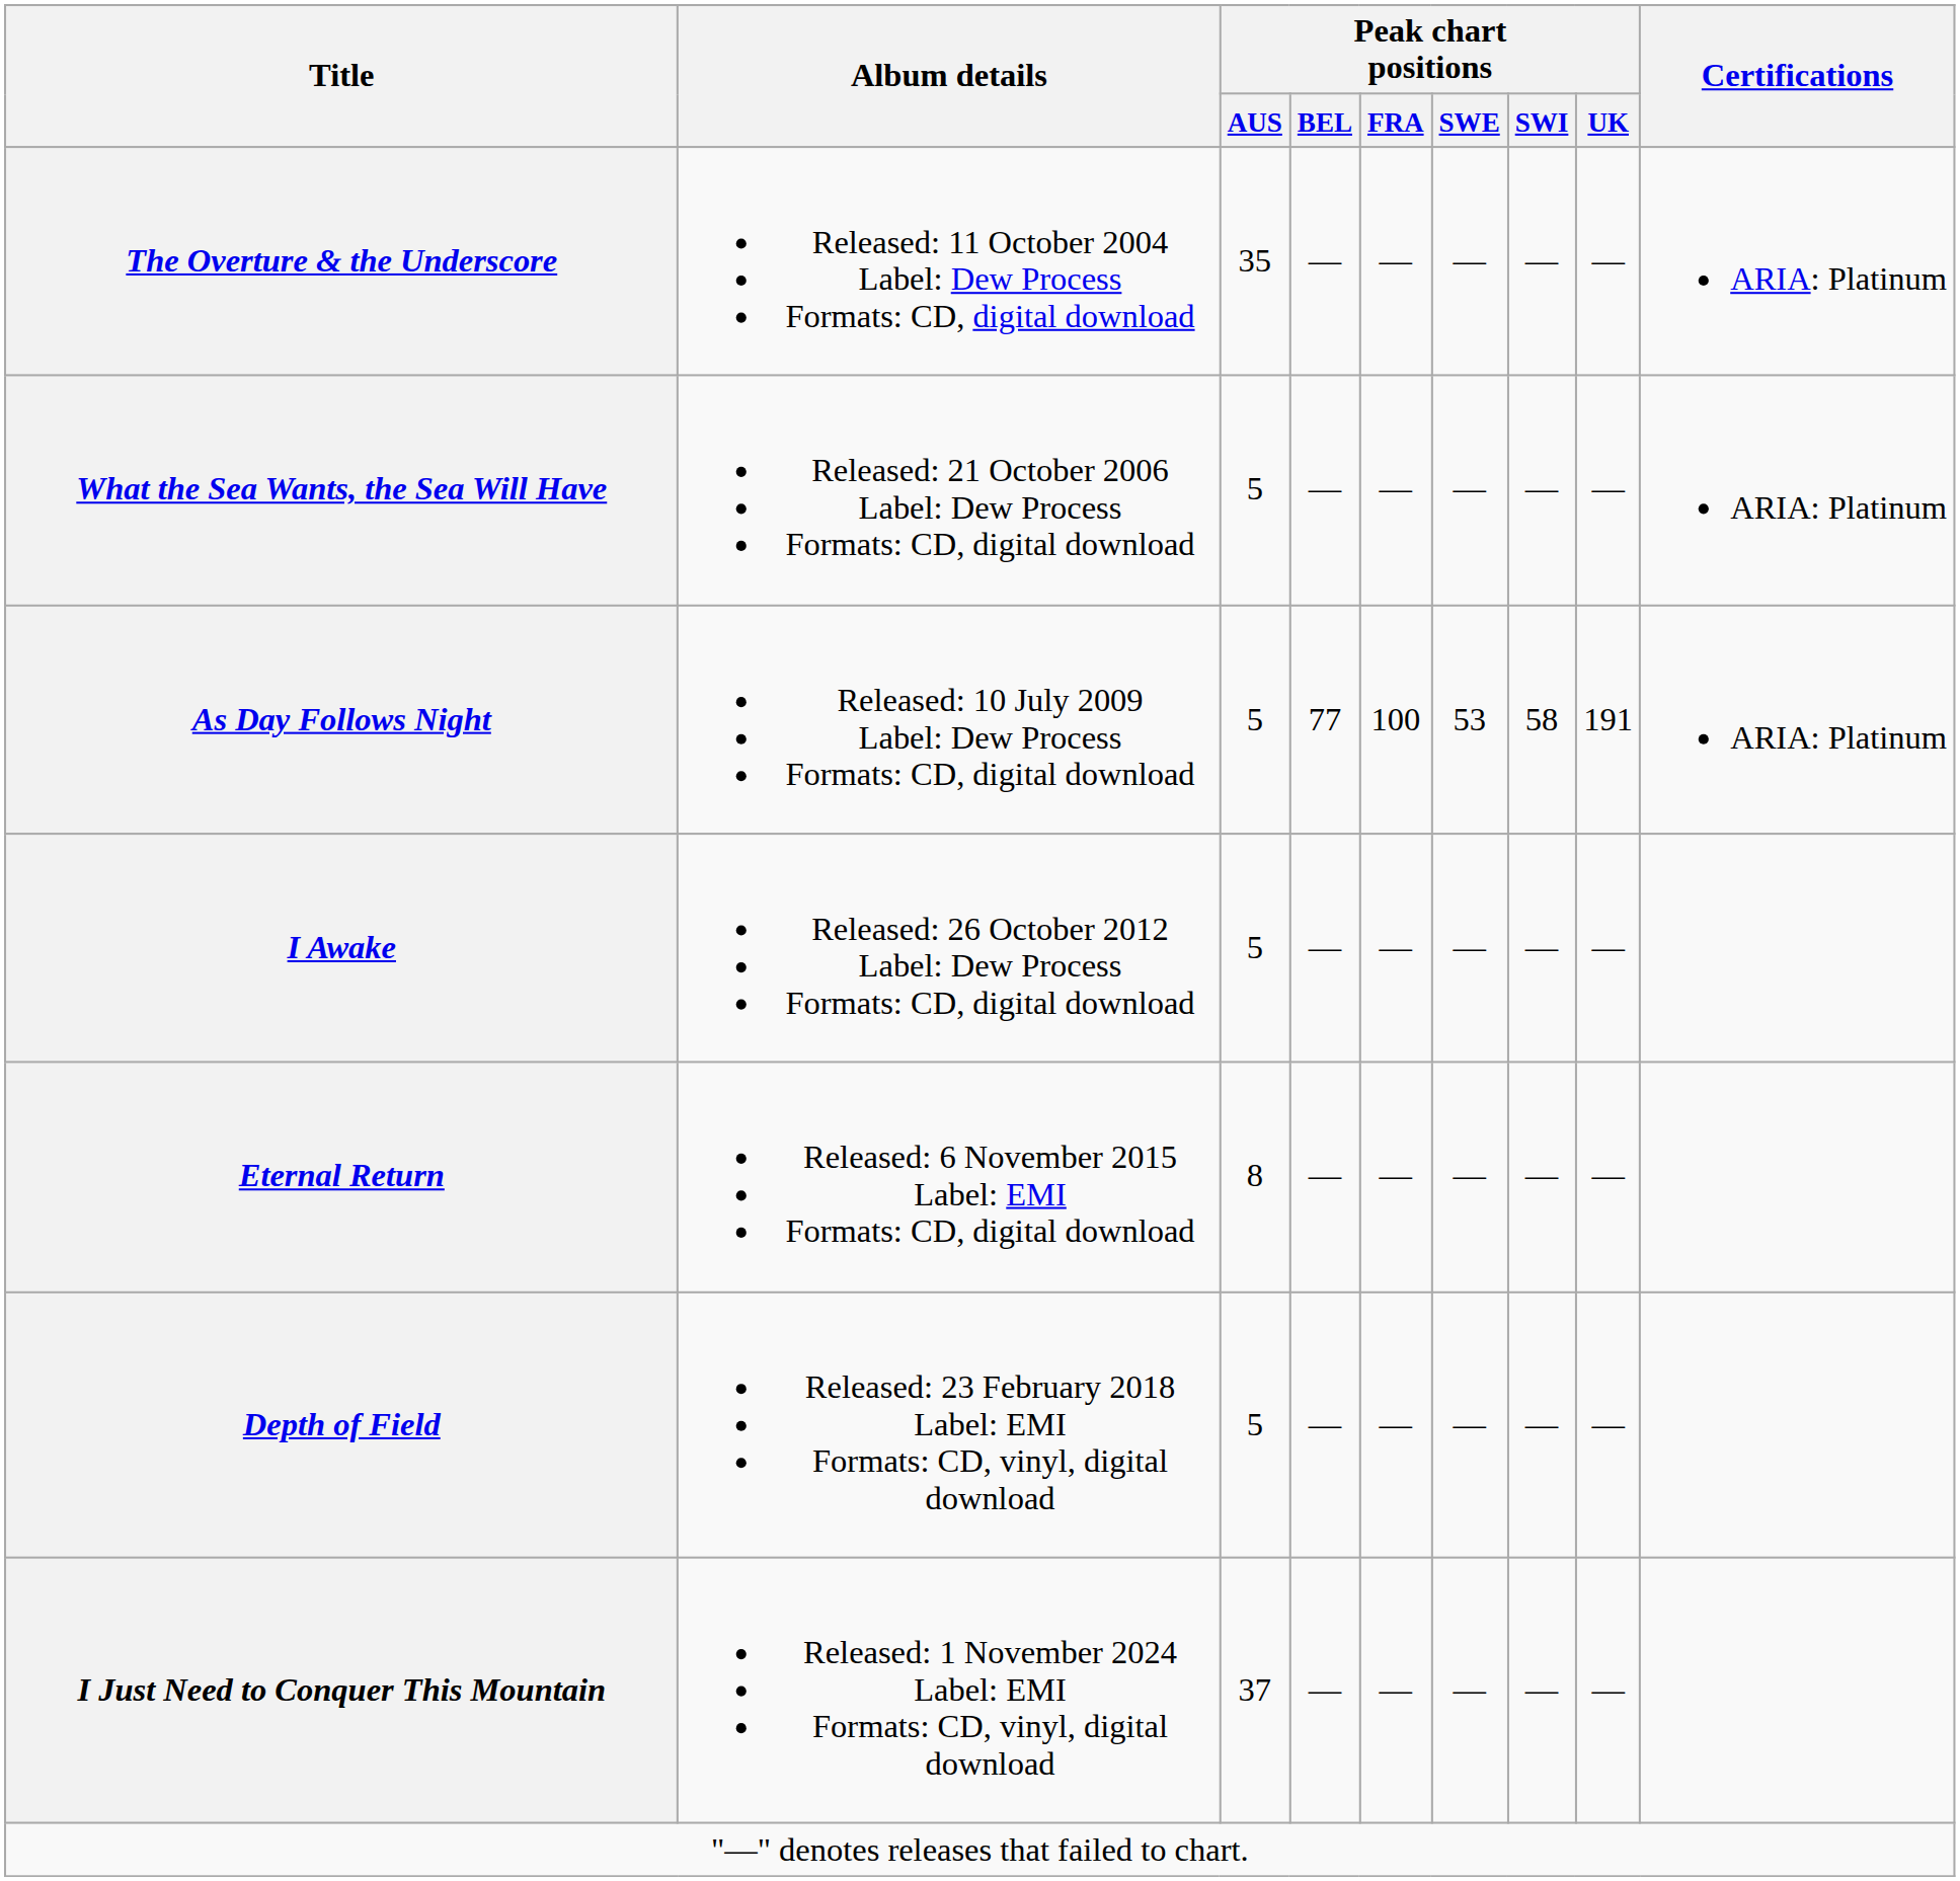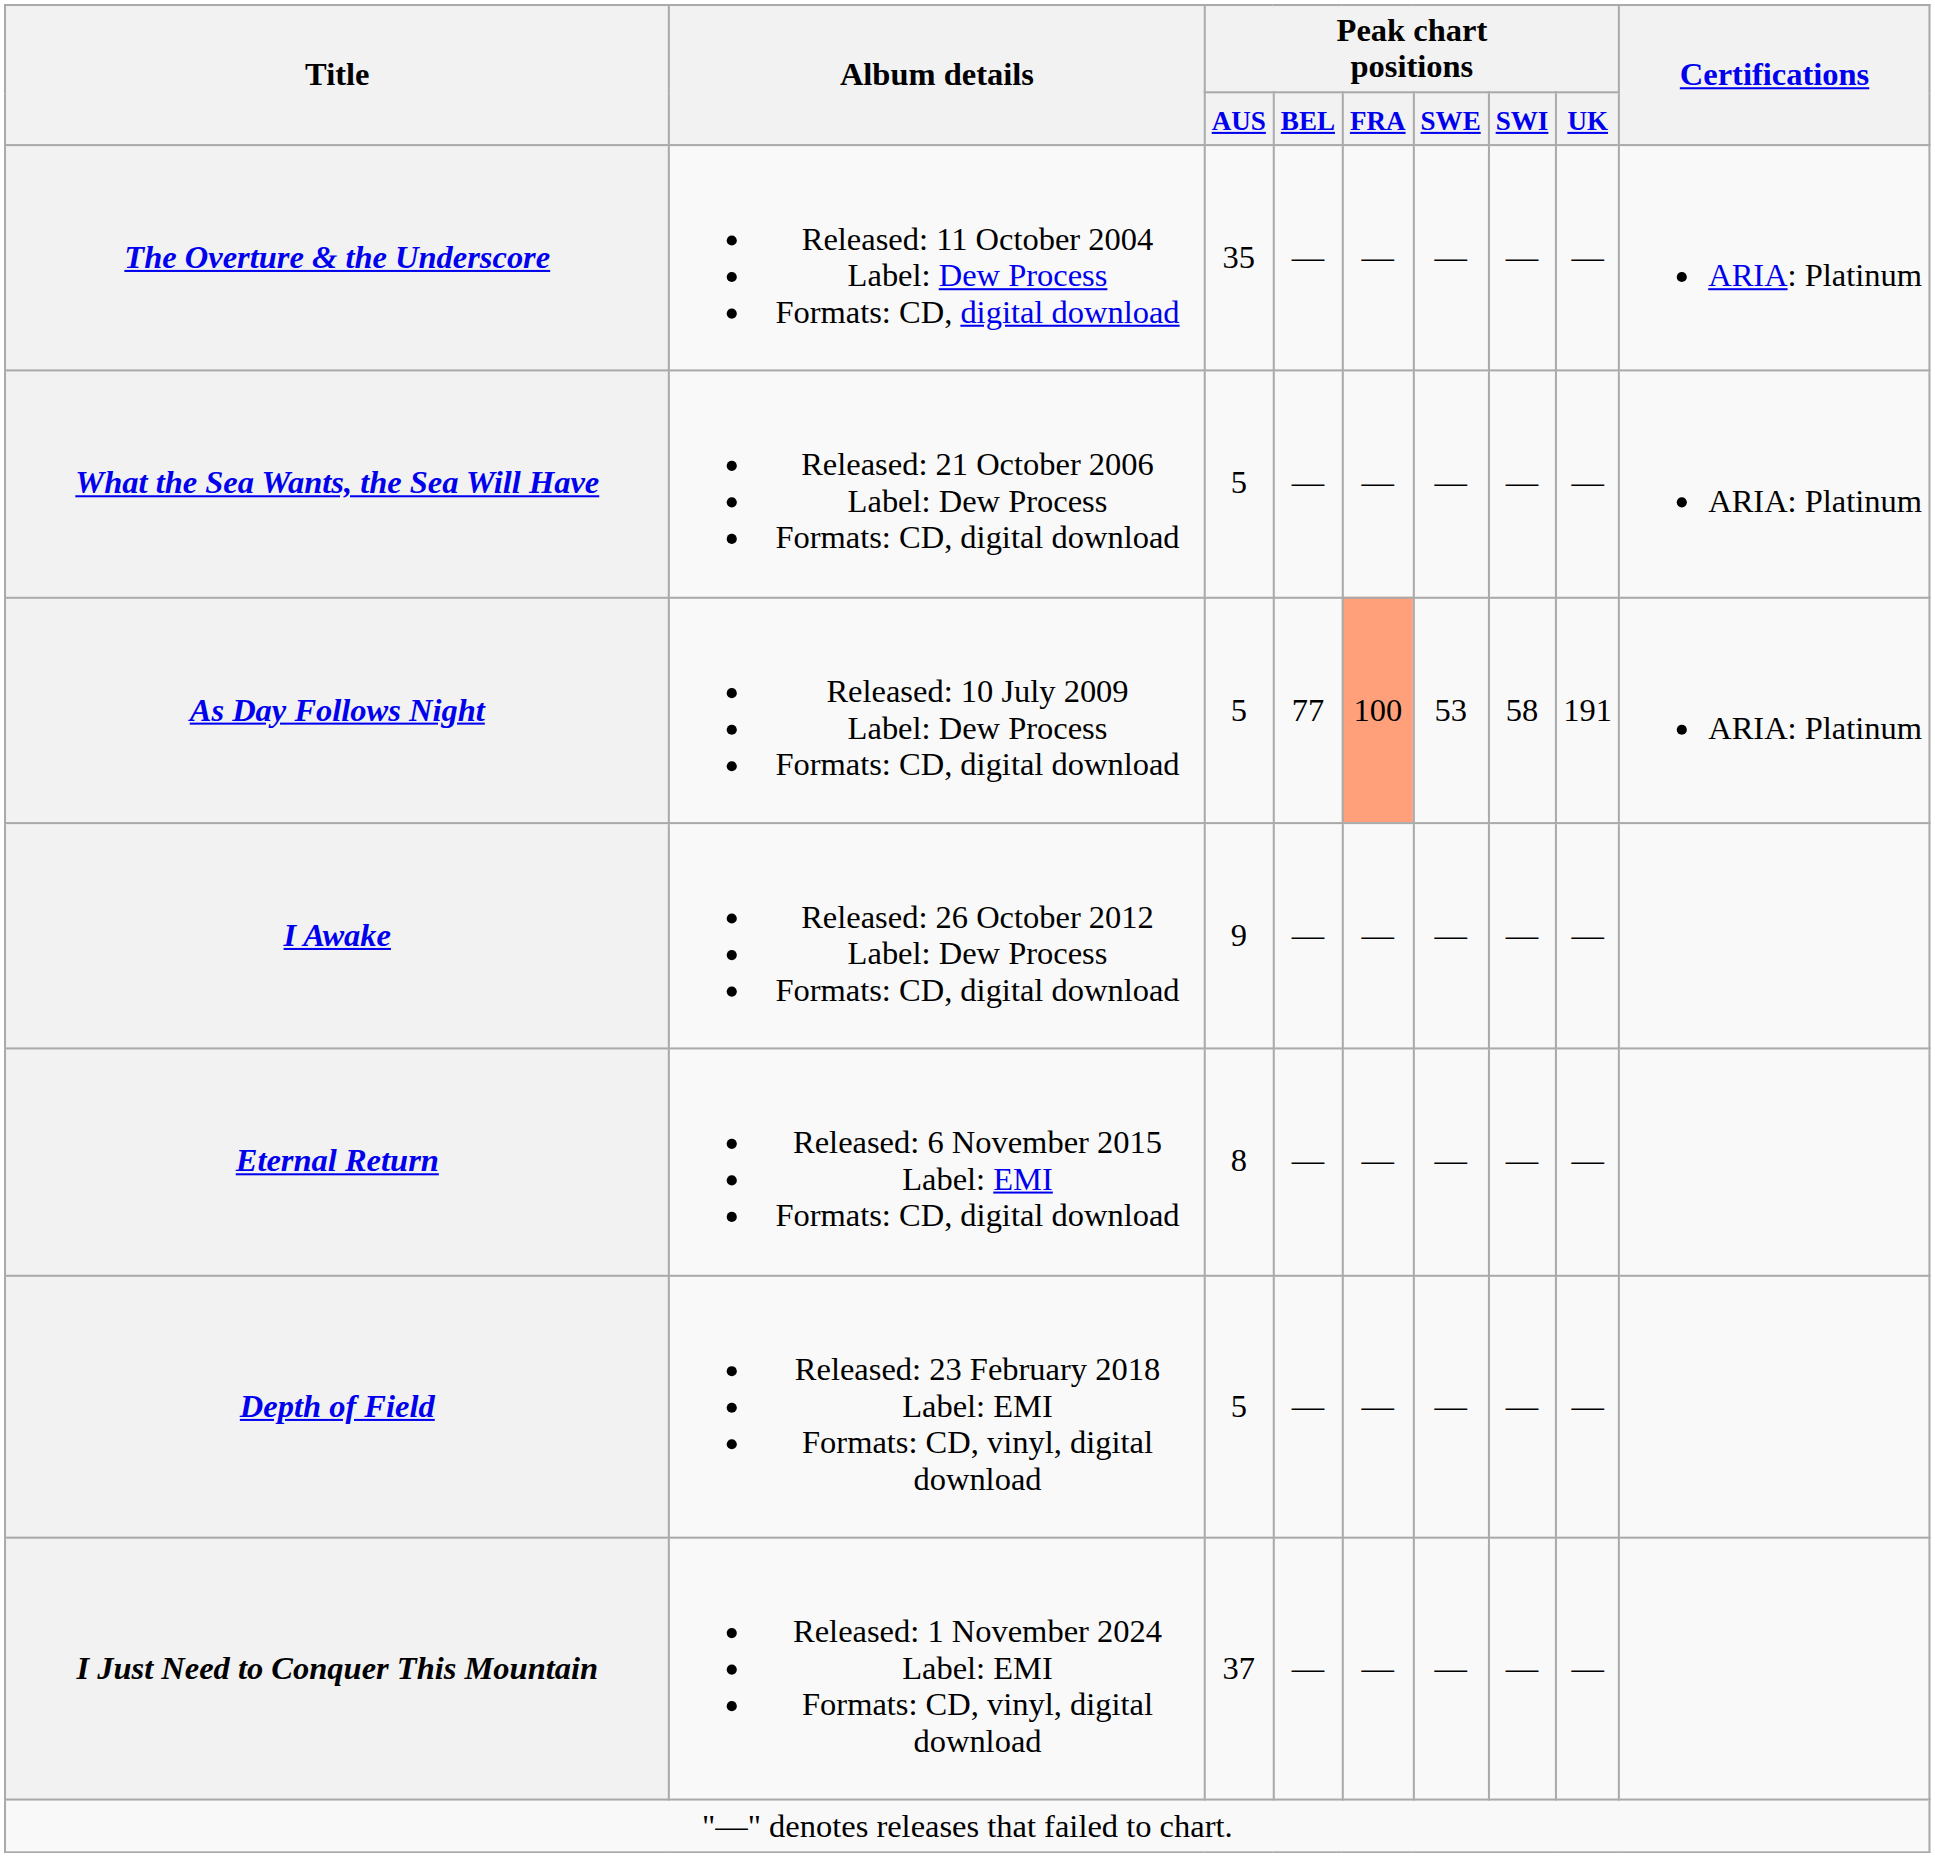 <table class="wikitable plainrowheaders" style="text-align:center;" border="1">
 <tr>
 <th scope="col" rowspan="2" style="width:20em;">Title</th>
 <th scope="col" rowspan="2" style="width:16em;">Album details</th>
 <th scope="col" colspan="6">Peak chart<br>positions</th>
 <th scope="col" rowspan="2" style="width:10m;"><a href='#'>Certifications</a></th>
 </tr>
 <tr>
 <th scope="col" style="text-align:center;"><small><a href='#'>AUS</a><br></small></th>
 <th scope="col" style="text-align:center;"><small><a href='#'>BEL</a><br></small></th>
 <th scope="col" style="text-align:center;"><small><a href='#'>FRA</a><br></small></th>
 <th scope="col" style="text-align:center;"><small><a href='#'>SWE</a><br></small></th>
 <th scope="col" style="text-align:center;"><small><a href='#'>SWI</a><br></small></th>
 <th scope="col" style="text-align:center;"><small><a href='#'>UK</a><br></small></th>
 </tr>
 <tr>
 <th scope="row"><em><a href='#'>The Overture & the Underscore</a></em></th>
 <td><br><ul><li>Released: 11 October 2004</li><li>Label: <a href='#'>Dew Process</a></li><li>Formats: CD, <a href='#'>digital download</a></li></ul></td>
 <td>35</td>
 <td>—</td>
 <td>—</td>
 <td>—</td>
 <td>—</td>
 <td>—</td>
 <td><br><ul><li><a href='#'>ARIA</a>: Platinum</li></ul></td>
 </tr>
 <tr>
 <th scope="row"><em><a href='#'>What the Sea Wants, the Sea Will Have</a></em></th>
 <td><br><ul><li>Released: 21 October 2006</li><li>Label: Dew Process</li><li>Formats: CD, digital download</li></ul></td>
 <td>5</td>
 <td>—</td>
 <td>—</td>
 <td>—</td>
 <td>—</td>
 <td>—</td>
 <td><br><ul><li>ARIA: Platinum</li></ul></td>
 </tr>
 <tr>
 <th scope="row"><em><a href='#'>As Day Follows Night</a></em></th>
 <td><br><ul><li>Released: 10 July 2009</li><li>Label: Dew Process</li><li>Formats: CD, digital download</li></ul></td>
 <td>5</td>
 <td>77</td>
-<td>100</td>
+<td style="background: lightsalmon;">100</td>
 <td>53</td>
 <td>58</td>
 <td>191</td>
 <td><br><ul><li>ARIA: Platinum</li></ul></td>
 </tr>
 <tr>
 <th scope="row"><em><a href='#'>I Awake</a></em></th>
 <td><br><ul><li>Released: 26 October 2012</li><li>Label: Dew Process</li><li>Formats: CD, digital download</li></ul></td>
-<td>5</td>
+<td>9</td>
 <td>—</td>
 <td>—</td>
 <td>—</td>
 <td>—</td>
 <td>—</td>
 <td></td>
 </tr>
 <tr>
 <th scope="row"><em><a href='#'>Eternal Return</a></em></th>
 <td><br><ul><li>Released: 6 November 2015</li><li>Label: <a href='#'>EMI</a></li><li>Formats: CD, digital download</li></ul></td>
 <td>8</td>
 <td>—</td>
 <td>—</td>
 <td>—</td>
 <td>—</td>
 <td>—</td>
 <td></td>
 </tr>
 <tr>
 <th scope="row"><em><a href='#'>Depth of Field</a></em></th>
 <td><br><ul><li>Released: 23 February 2018</li><li>Label: EMI</li><li>Formats: CD, vinyl, digital download</li></ul></td>
 <td>5</td>
 <td>—</td>
 <td>—</td>
 <td>—</td>
 <td>—</td>
 <td>—</td>
 <td></td>
 </tr>
 <tr>
 <th scope="row"><em>I Just Need to Conquer This Mountain</em></th>
 <td><br><ul><li>Released: 1 November 2024</li><li>Label: EMI</li><li>Formats: CD, vinyl, digital download</li></ul></td>
 <td>37</td>
 <td>—</td>
 <td>—</td>
 <td>—</td>
 <td>—</td>
 <td>—</td>
 <td></td>
 </tr>
 <tr>
 <td colspan="10">"—" denotes releases that failed to chart.</td>
 </tr>
 </table>
